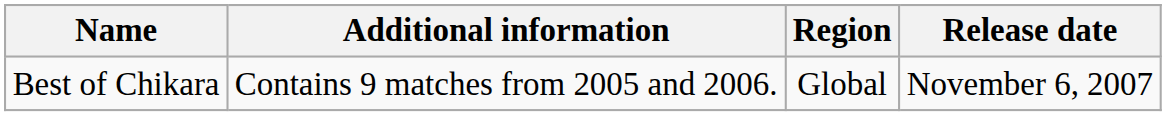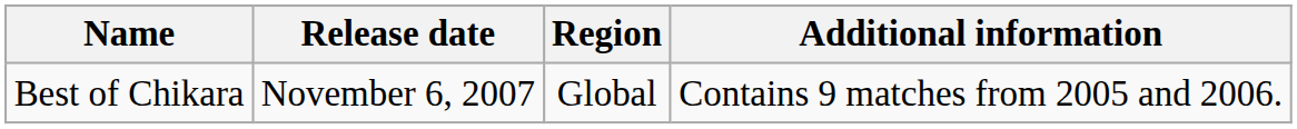 <table class="wikitable">
 <tr>
 <th>Name</th>
+<th>Release date</th>
+<th>Region</th>
 <th>Additional information</th>
-<th>Region</th>
-<th>Release date</th>
 </tr>
 <tr>
 <td>Best of Chikara</td>
+<td>November 6, 2007</td>
+<td align="center">Global</td>
 <td>Contains 9 matches from 2005 and 2006.</td>
-<td align="center">Global</td>
-<td>November 6, 2007</td>
 </tr>
 </table>
